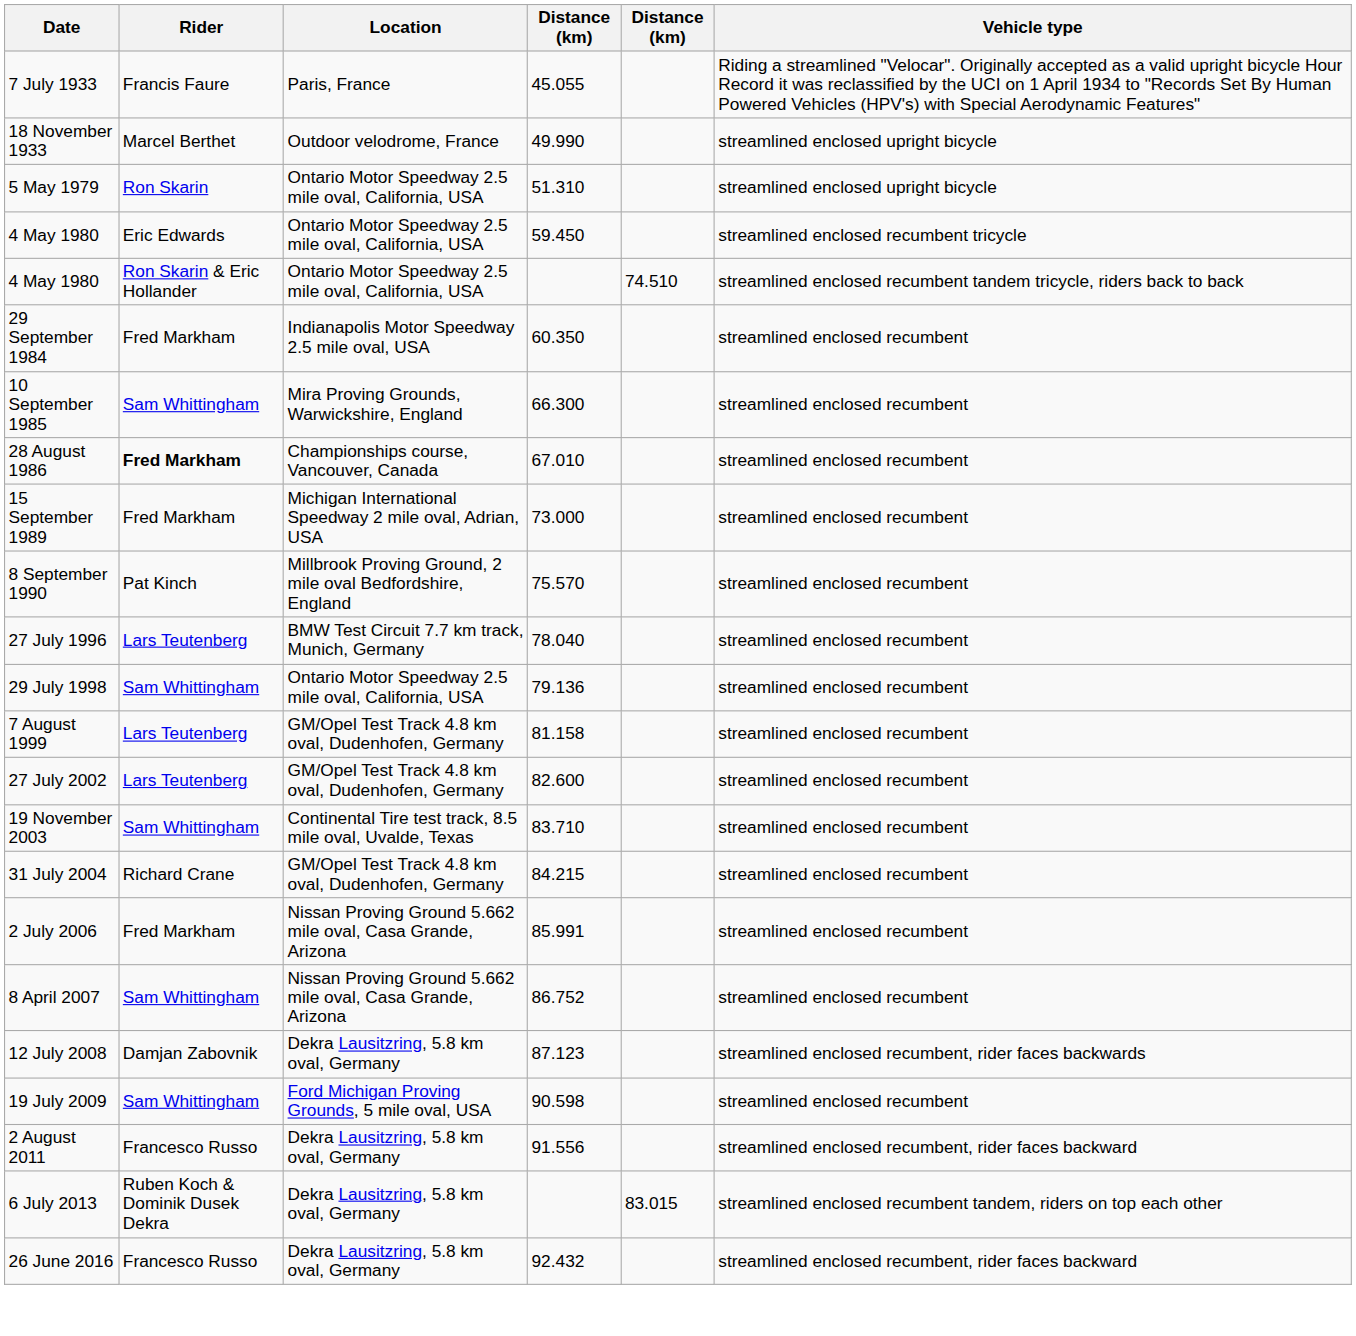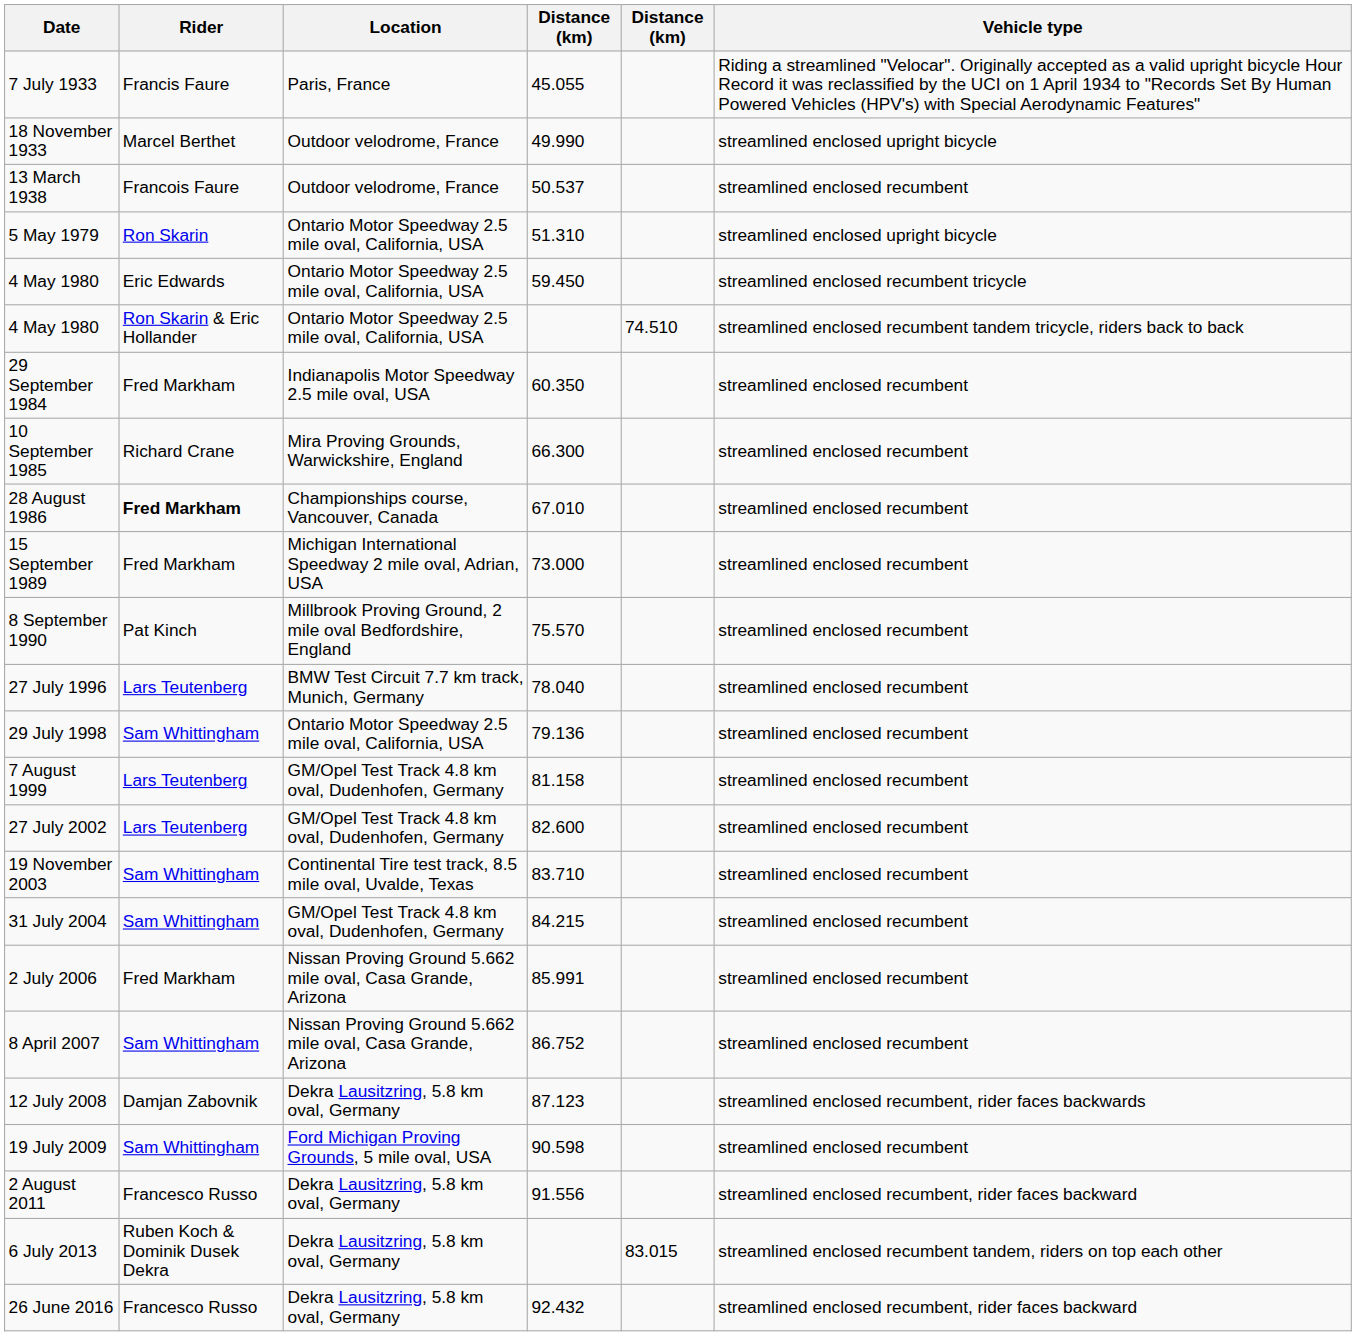 <table class="wikitable sortable">
 <tr>
 <th>Date</th>
 <th>Rider</th>
 <th>Location</th>
 <th>Distance (km)</th>
 <th>Distance (km)</th>
 <th>Vehicle type</th>
 </tr>
 <tr>
 <td>7 July 1933</td>
 <td>Francis Faure</td>
 <td>Paris, France</td>
 <td>45.055</td>
 <td></td>
 <td>Riding a streamlined "Velocar". Originally accepted as a valid upright bicycle Hour Record it was reclassified by the UCI on 1 April 1934 to "Records Set By Human Powered Vehicles (HPV's) with Special Aerodynamic Features" </td>
 </tr>
 <tr>
 <td>18 November 1933</td>
 <td>Marcel Berthet</td>
 <td>Outdoor velodrome, France</td>
 <td>49.990</td>
 <td></td>
 <td>streamlined enclosed upright bicycle</td>
+</tr>
+<tr>
+<td>13 March 1938</td>
+<td>Francois Faure</td>
+<td>Outdoor velodrome, France</td>
+<td>50.537</td>
+<td></td>
+<td>streamlined enclosed recumbent</td>
 </tr>
 <tr>
 <td>5 May 1979</td>
 <td><a href='#'>Ron Skarin</a></td>
 <td>Ontario Motor Speedway 2.5 mile oval, California, USA</td>
 <td>51.310</td>
 <td></td>
 <td>streamlined enclosed upright bicycle</td>
 </tr>
 <tr>
 <td>4 May 1980</td>
 <td>Eric Edwards</td>
 <td>Ontario Motor Speedway 2.5 mile oval, California, USA</td>
 <td>59.450</td>
 <td></td>
 <td>streamlined enclosed recumbent tricycle</td>
 </tr>
 <tr>
 <td>4 May 1980</td>
 <td><a href='#'>Ron Skarin</a> & Eric Hollander</td>
 <td>Ontario Motor Speedway 2.5 mile oval, California, USA</td>
 <td></td>
 <td>74.510</td>
 <td>streamlined enclosed recumbent tandem tricycle, riders back to back</td>
 </tr>
 <tr>
 <td>29 September 1984</td>
 <td>Fred  Markham</td>
 <td>Indianapolis Motor Speedway 2.5 mile oval, USA</td>
 <td>60.350</td>
 <td></td>
 <td>streamlined enclosed recumbent</td>
 </tr>
 <tr>
 <td>10 September 1985</td>
-<td><a href='#'>Sam Whittingham</a></td>
+<td>Richard Crane</td>
 <td>Mira Proving Grounds, Warwickshire, England</td>
 <td>66.300</td>
 <td></td>
 <td>streamlined enclosed recumbent</td>
 </tr>
 <tr>
 <td>28 August 1986</td>
 <td><strong>Fred  Markham</strong></td>
 <td>Championships course, Vancouver, Canada</td>
 <td>67.010</td>
 <td></td>
 <td>streamlined enclosed recumbent</td>
 </tr>
 <tr>
 <td>15 September 1989</td>
 <td>Fred  Markham</td>
 <td>Michigan International Speedway 2 mile oval, Adrian, USA</td>
 <td>73.000</td>
 <td></td>
 <td>streamlined enclosed recumbent</td>
 </tr>
 <tr>
 <td>8 September 1990</td>
 <td>Pat Kinch</td>
 <td>Millbrook Proving Ground, 2 mile oval Bedfordshire, England</td>
 <td>75.570</td>
 <td></td>
 <td>streamlined enclosed recumbent</td>
 </tr>
 <tr>
 <td>27 July 1996</td>
 <td><a href='#'>Lars Teutenberg</a></td>
 <td>BMW Test Circuit 7.7 km track, Munich, Germany</td>
 <td>78.040</td>
 <td></td>
 <td>streamlined enclosed recumbent</td>
 </tr>
 <tr>
 <td>29 July 1998</td>
 <td><a href='#'>Sam Whittingham</a></td>
 <td>Ontario Motor Speedway 2.5 mile oval, California, USA</td>
 <td>79.136</td>
 <td></td>
 <td>streamlined enclosed recumbent</td>
 </tr>
 <tr>
 <td>7 August 1999</td>
 <td><a href='#'>Lars Teutenberg</a></td>
 <td>GM/Opel Test Track 4.8 km oval, Dudenhofen, Germany</td>
 <td>81.158</td>
 <td></td>
 <td>streamlined enclosed recumbent</td>
 </tr>
 <tr>
 <td>27 July 2002</td>
 <td><a href='#'>Lars Teutenberg</a></td>
 <td>GM/Opel Test Track 4.8 km oval, Dudenhofen, Germany</td>
 <td>82.600</td>
 <td></td>
 <td>streamlined enclosed recumbent</td>
 </tr>
 <tr>
 <td>19 November 2003</td>
 <td><a href='#'>Sam Whittingham</a></td>
 <td>Continental Tire test track, 8.5 mile oval, Uvalde, Texas</td>
 <td>83.710</td>
 <td></td>
 <td>streamlined enclosed recumbent</td>
 </tr>
 <tr>
 <td>31 July 2004</td>
-<td>Richard Crane</td>
+<td><a href='#'>Sam Whittingham</a></td>
 <td>GM/Opel Test Track 4.8 km oval, Dudenhofen, Germany</td>
 <td>84.215</td>
 <td></td>
 <td>streamlined enclosed recumbent</td>
 </tr>
 <tr>
 <td>2 July 2006</td>
 <td>Fred  Markham</td>
 <td>Nissan Proving Ground 5.662 mile oval, Casa Grande, Arizona</td>
 <td>85.991</td>
 <td></td>
 <td>streamlined enclosed recumbent</td>
 </tr>
 <tr>
 <td>8 April 2007</td>
 <td><a href='#'>Sam Whittingham</a></td>
 <td>Nissan Proving Ground 5.662 mile oval, Casa Grande, Arizona</td>
 <td>86.752</td>
 <td></td>
 <td>streamlined enclosed recumbent</td>
 </tr>
 <tr>
 <td>12 July 2008</td>
 <td>Damjan Zabovnik</td>
 <td>Dekra <a href='#'>Lausitzring</a>, 5.8 km oval, Germany</td>
 <td>87.123</td>
 <td></td>
 <td>streamlined enclosed recumbent, rider faces backwards</td>
 </tr>
 <tr>
 <td>19 July 2009</td>
 <td><a href='#'>Sam Whittingham</a></td>
 <td><a href='#'>Ford Michigan Proving Grounds</a>, 5 mile oval, USA</td>
 <td>90.598</td>
 <td></td>
 <td>streamlined enclosed recumbent</td>
 </tr>
 <tr>
 <td>2 August 2011</td>
 <td>Francesco Russo</td>
 <td>Dekra <a href='#'>Lausitzring</a>, 5.8 km oval, Germany</td>
 <td>91.556</td>
 <td></td>
 <td>streamlined enclosed recumbent, rider faces backward</td>
 </tr>
 <tr>
 <td>6 July 2013</td>
 <td>Ruben Koch & Dominik Dusek Dekra</td>
 <td>Dekra <a href='#'>Lausitzring</a>, 5.8 km oval, Germany</td>
 <td></td>
 <td>83.015</td>
 <td>streamlined enclosed recumbent tandem, riders on top each other</td>
 </tr>
 <tr>
 <td>26 June 2016</td>
 <td>Francesco Russo</td>
 <td>Dekra <a href='#'>Lausitzring</a>, 5.8 km oval, Germany</td>
 <td>92.432</td>
 <td></td>
 <td>streamlined enclosed recumbent, rider faces backward</td>
 </tr>
 </table>
